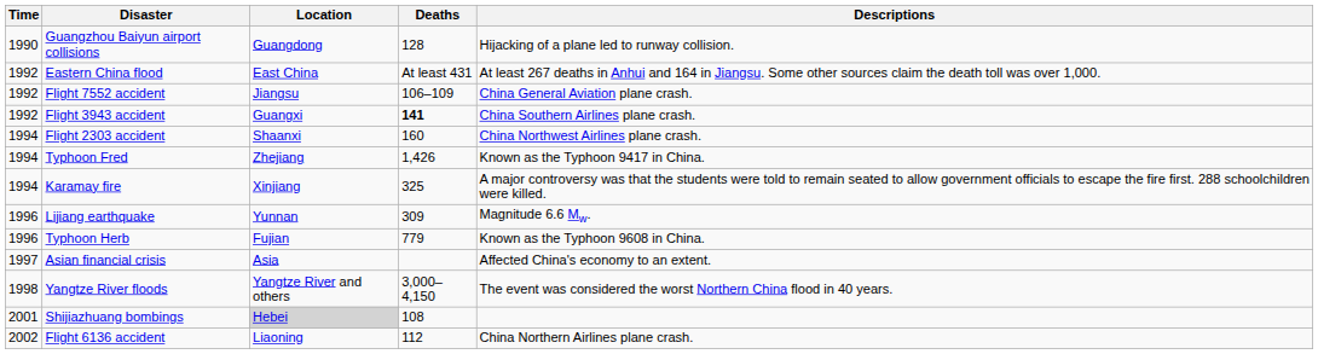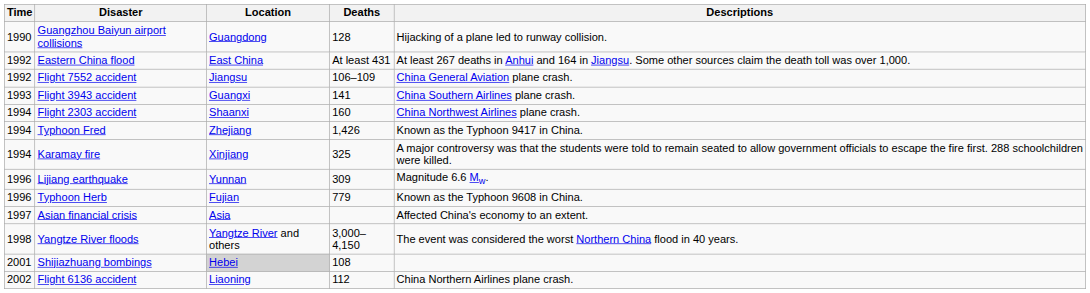 <table class="wikitable mw-collapsible mw-collapsed">
 <tr>
 <th>Time</th>
 <th>Disaster</th>
 <th>Location</th>
 <th>Deaths</th>
 <th>Descriptions</th>
 </tr>
 <tr>
 <td>1990</td>
 <td><a href='#'>Guangzhou Baiyun airport collisions</a></td>
 <td><a href='#'>Guangdong</a></td>
 <td>128</td>
 <td>Hijacking of a plane led to runway collision.</td>
 </tr>
 <tr>
 <td>1992</td>
 <td><a href='#'>Eastern China flood</a></td>
 <td><a href='#'>East China</a></td>
 <td>At least 431</td>
 <td>At least 267 deaths in <a href='#'>Anhui</a> and 164 in <a href='#'>Jiangsu</a>. Some other sources claim the death toll was over 1,000.</td>
 </tr>
 <tr>
 <td>1992</td>
 <td><a href='#'>Flight 7552 accident</a></td>
 <td><a href='#'>Jiangsu</a></td>
 <td>106–109</td>
 <td><a href='#'>China General Aviation</a> plane crash.</td>
 </tr>
 <tr>
-<td>1992</td>
+<td>1993</td>
 <td><a href='#'>Flight 3943 accident</a></td>
 <td><a href='#'>Guangxi</a></td>
-<td><strong>141</strong></td>
+<td>141</td>
 <td><a href='#'>China Southern Airlines</a> plane crash.</td>
 </tr>
 <tr>
 <td>1994</td>
 <td><a href='#'>Flight 2303 accident</a></td>
 <td><a href='#'>Shaanxi</a></td>
 <td>160</td>
 <td><a href='#'>China Northwest Airlines</a> plane crash.</td>
 </tr>
 <tr>
 <td>1994</td>
 <td><a href='#'>Typhoon Fred</a></td>
 <td><a href='#'>Zhejiang</a></td>
 <td>1,426</td>
 <td>Known as the Typhoon 9417 in China.</td>
 </tr>
 <tr>
 <td>1994</td>
 <td><a href='#'>Karamay fire</a></td>
 <td><a href='#'>Xinjiang</a></td>
 <td>325</td>
 <td>A major controversy was that the students were told to remain seated to allow government officials to escape the fire first. 288 schoolchildren were killed.</td>
 </tr>
 <tr>
 <td>1996</td>
 <td><a href='#'>Lijiang earthquake</a></td>
 <td><a href='#'>Yunnan</a></td>
 <td>309</td>
 <td>Magnitude 6.6 <a href='#'>M<sub>w</sub></a>.</td>
 </tr>
 <tr>
 <td>1996</td>
 <td><a href='#'>Typhoon Herb</a></td>
 <td><a href='#'>Fujian</a></td>
 <td>779</td>
 <td>Known as the Typhoon 9608 in China.</td>
 </tr>
 <tr>
 <td>1997</td>
 <td><a href='#'>Asian financial crisis</a></td>
 <td><a href='#'>Asia</a></td>
 <td></td>
 <td>Affected China's economy to an extent.</td>
 </tr>
 <tr>
 <td>1998</td>
 <td><a href='#'>Yangtze River floods</a></td>
 <td><a href='#'>Yangtze River</a> and others</td>
 <td>3,000–4,150</td>
 <td>The event was considered the worst <a href='#'>Northern China</a> flood in 40 years.</td>
 </tr>
 <tr>
 <td>2001</td>
 <td><a href='#'>Shijiazhuang bombings</a></td>
 <td style="background: lightgrey;"><a href='#'>Hebei</a></td>
 <td>108</td>
 <td></td>
 </tr>
 <tr>
 <td>2002</td>
 <td><a href='#'>Flight 6136 accident</a></td>
 <td><a href='#'>Liaoning</a></td>
 <td>112</td>
 <td>China Northern Airlines plane crash.</td>
 </tr>
 </table>
